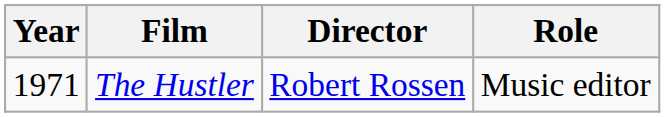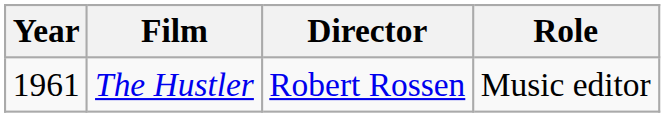 <table class="wikitable">
 <tr>
 <th>Year</th>
 <th>Film</th>
 <th>Director</th>
 <th>Role</th>
 </tr>
 <tr>
-<td>1971</td>
+<td>1961</td>
 <td><em><a href='#'>The Hustler</a></em></td>
 <td><a href='#'>Robert Rossen</a></td>
 <td>Music editor</td>
 </tr>
 </table>
